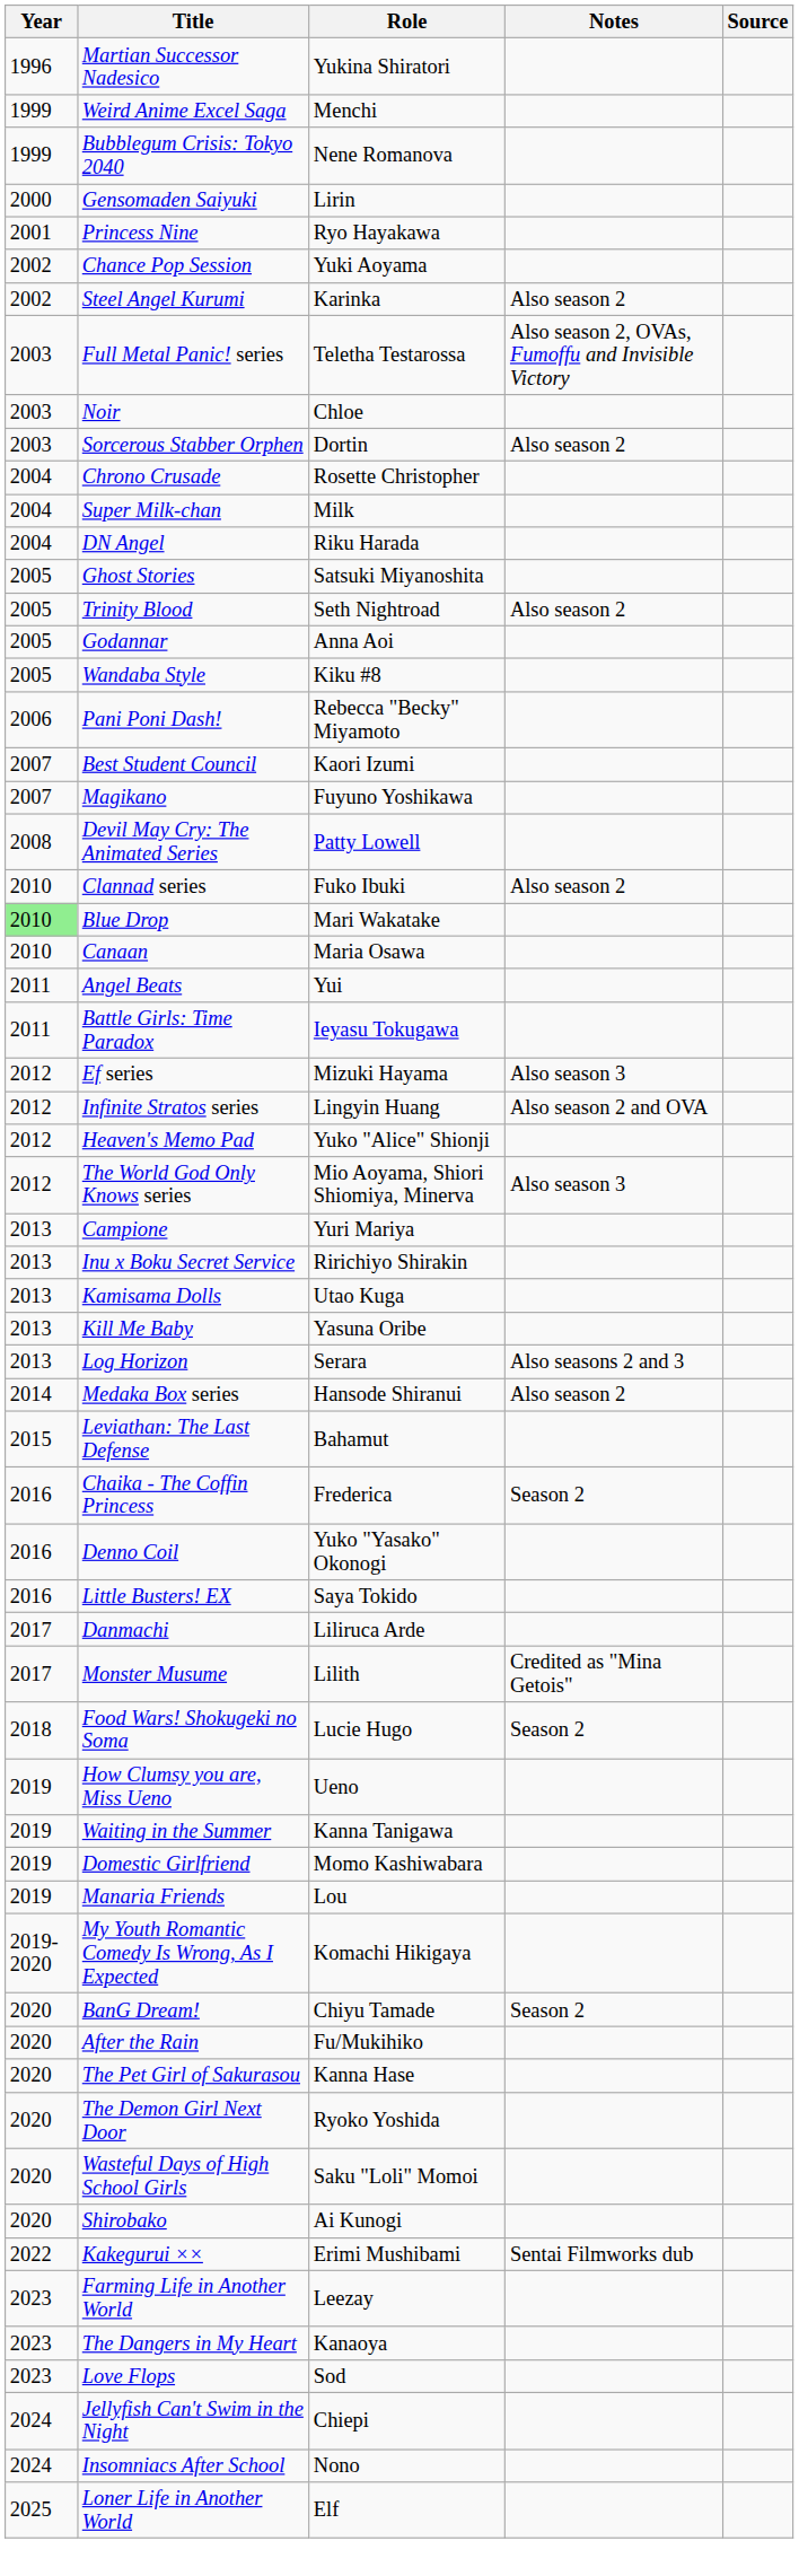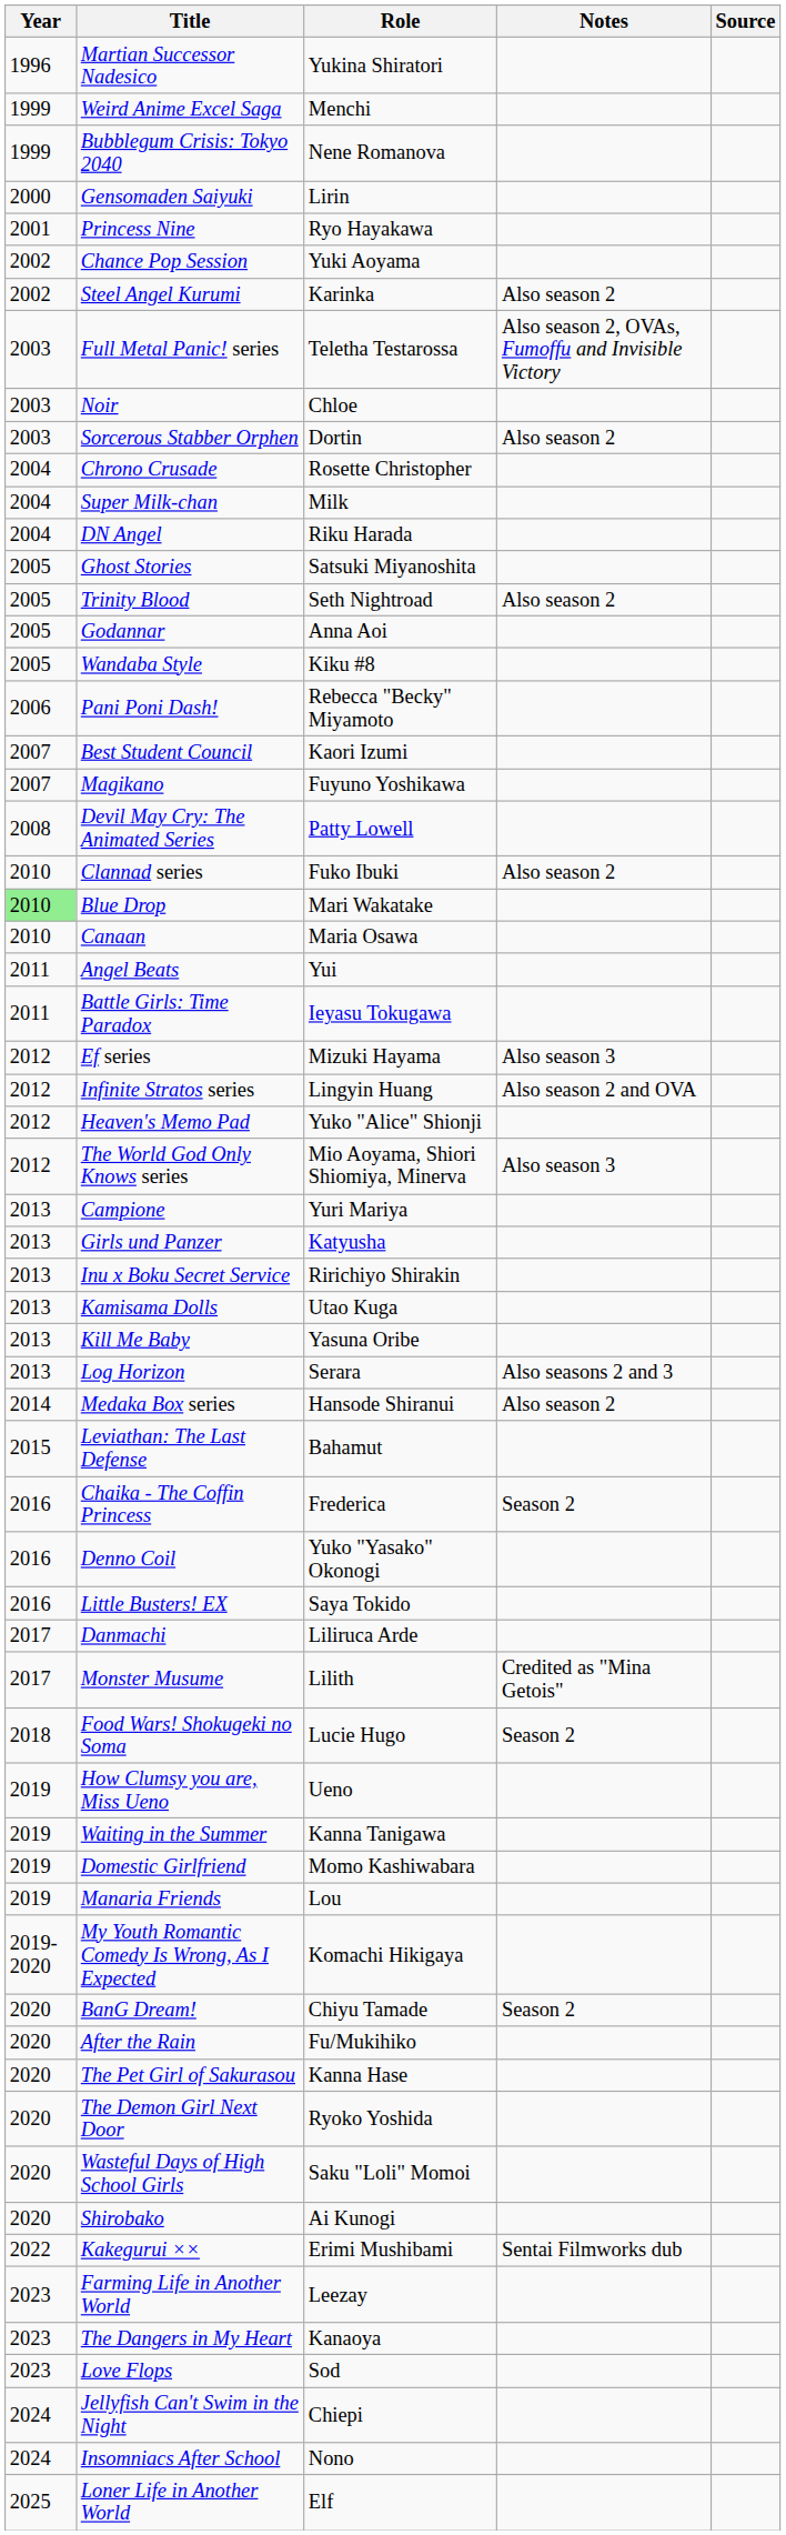 <table class="wikitable sortable plainrowheaders">
 <tr>
 <th>Year</th>
 <th>Title</th>
 <th>Role</th>
 <th class="unsortable">Notes</th>
 <th class="unsortable">Source</th>
 </tr>
 <tr>
 <td>1996</td>
 <td><em><a href='#'>Martian Successor Nadesico</a></em></td>
 <td>Yukina Shiratori</td>
 <td></td>
 <td></td>
 </tr>
 <tr>
 <td>1999</td>
 <td><em><a href='#'>Weird Anime Excel Saga</a></em></td>
 <td>Menchi</td>
 <td></td>
 <td></td>
 </tr>
 <tr>
 <td>1999</td>
 <td><a href='#'><em>Bubblegum Crisis: Tokyo 2040</em></a></td>
 <td>Nene Romanova</td>
 <td></td>
 <td></td>
 </tr>
 <tr>
 <td>2000</td>
 <td><em><a href='#'>Gensomaden Saiyuki</a></em></td>
 <td>Lirin</td>
 <td></td>
 </tr>
 <tr>
 <td>2001</td>
 <td><em><a href='#'>Princess Nine</a></em></td>
 <td>Ryo Hayakawa</td>
 <td></td>
 <td></td>
 </tr>
 <tr>
 <td>2002</td>
 <td><em><a href='#'>Chance Pop Session</a></em></td>
 <td>Yuki Aoyama</td>
 <td></td>
 <td></td>
 </tr>
 <tr>
 <td>2002</td>
 <td><em><a href='#'>Steel Angel Kurumi</a></em></td>
 <td>Karinka</td>
 <td>Also season 2</td>
 <td></td>
 </tr>
 <tr>
 <td>2003</td>
 <td><em><a href='#'>Full Metal Panic!</a></em> series</td>
 <td>Teletha Testarossa</td>
 <td>Also season 2, OVAs, <em><a href='#'>Fumoffu</a> and</em> <em>Invisible Victory</em></td>
 <td></td>
 </tr>
 <tr>
 <td>2003</td>
 <td><a href='#'><em>Noir</em></a></td>
 <td>Chloe</td>
 <td></td>
 <td></td>
 </tr>
 <tr>
 <td>2003</td>
 <td><em><a href='#'>Sorcerous Stabber Orphen</a></em></td>
 <td>Dortin</td>
 <td>Also season 2</td>
 <td></td>
 </tr>
 <tr>
 <td>2004</td>
 <td><em><a href='#'>Chrono Crusade</a></em></td>
 <td>Rosette Christopher</td>
 <td></td>
 <td></td>
 </tr>
 <tr>
 <td>2004</td>
 <td><em><a href='#'>Super Milk-chan</a></em></td>
 <td>Milk</td>
 <td></td>
 <td></td>
 </tr>
 <tr>
 <td>2004</td>
 <td><em><a href='#'>DN Angel</a></em></td>
 <td>Riku Harada</td>
 <td></td>
 <td></td>
 </tr>
 <tr>
 <td>2005</td>
 <td><a href='#'><em>Ghost Stories</em></a></td>
 <td>Satsuki Miyanoshita</td>
 <td></td>
 <td></td>
 </tr>
 <tr>
 <td>2005</td>
 <td><em><a href='#'>Trinity Blood</a></em></td>
 <td>Seth Nightroad</td>
 <td>Also season 2</td>
 </tr>
 <tr>
 <td>2005</td>
 <td><em><a href='#'>Godannar</a></em></td>
 <td>Anna Aoi</td>
 <td></td>
 <td></td>
 </tr>
 <tr>
 <td>2005</td>
 <td><em><a href='#'>Wandaba Style</a></em></td>
 <td>Kiku #8</td>
 <td></td>
 <td></td>
 </tr>
 <tr>
 <td>2006</td>
 <td><a href='#'><em>Pani Poni Dash!</em></a></td>
 <td>Rebecca "Becky" Miyamoto</td>
 <td></td>
 <td></td>
 </tr>
 <tr>
 <td>2007</td>
 <td><em><a href='#'>Best Student Council</a></em></td>
 <td>Kaori Izumi</td>
 <td></td>
 <td></td>
 </tr>
 <tr>
 <td>2007</td>
 <td><em><a href='#'>Magikano</a></em></td>
 <td>Fuyuno Yoshikawa</td>
 <td></td>
 <td></td>
 </tr>
 <tr>
 <td>2008</td>
 <td><em><a href='#'>Devil May Cry: The Animated Series</a></em></td>
 <td><a href='#'>Patty Lowell</a></td>
 <td></td>
 <td></td>
 </tr>
 <tr>
 <td>2010</td>
 <td><a href='#'><em>Clannad</em></a> series</td>
 <td>Fuko Ibuki</td>
 <td>Also season 2</td>
 <td></td>
 </tr>
 <tr>
 <td style="background: lightgreen;">2010</td>
 <td><em><a href='#'>Blue Drop</a></em></td>
 <td>Mari Wakatake</td>
 <td></td>
 <td></td>
 </tr>
 <tr>
 <td>2010</td>
 <td><a href='#'><em>Canaan</em></a></td>
 <td>Maria Osawa</td>
 <td></td>
 <td></td>
 </tr>
 <tr>
 <td>2011</td>
 <td><a href='#'><em>Angel Beats</em></a></td>
 <td>Yui</td>
 <td></td>
 <td></td>
 </tr>
 <tr>
 <td>2011</td>
 <td><em><a href='#'>Battle Girls: Time Paradox</a></em></td>
 <td><a href='#'>Ieyasu Tokugawa</a></td>
 <td></td>
 <td></td>
 </tr>
 <tr>
 <td>2012</td>
 <td><a href='#'><em>Ef</em></a> series</td>
 <td>Mizuki Hayama</td>
 <td>Also season 3</td>
 <td></td>
 </tr>
 <tr>
 <td>2012</td>
 <td><em><a href='#'>Infinite Stratos</a></em> series</td>
 <td>Lingyin Huang</td>
 <td>Also season 2 and OVA</td>
 <td></td>
 </tr>
 <tr>
 <td>2012</td>
 <td><em><a href='#'>Heaven's Memo Pad</a></em></td>
 <td>Yuko "Alice" Shionji</td>
 <td></td>
 <td></td>
 </tr>
 <tr>
 <td>2012</td>
 <td><em><a href='#'>The World God Only Knows</a></em> series</td>
 <td>Mio Aoyama, Shiori Shiomiya, Minerva</td>
 <td>Also season 3</td>
 <td></td>
 </tr>
 <tr>
 <td>2013</td>
 <td><a href='#'><em>Campione</em></a></td>
 <td>Yuri Mariya</td>
 <td></td>
 <td></td>
 </tr>
 <tr>
 <td>2013</td>
+<td><em><a href='#'>Girls und Panzer</a></em></td>
+<td><a href='#'>Katyusha</a></td>
+<td></td>
+<td></td>
+</tr>
+<tr>
+<td>2013</td>
 <td><a href='#'><em>Inu x Boku Secret Service</em></a></td>
 <td>Ririchiyo Shirakin</td>
 <td></td>
 <td></td>
 </tr>
 <tr>
 <td>2013</td>
 <td><em><a href='#'>Kamisama Dolls</a></em></td>
 <td>Utao Kuga</td>
 <td></td>
 <td></td>
 </tr>
 <tr>
 <td>2013</td>
 <td><em><a href='#'>Kill Me Baby</a></em></td>
 <td>Yasuna Oribe</td>
 <td></td>
 <td></td>
 </tr>
 <tr>
 <td>2013</td>
 <td><em><a href='#'>Log Horizon</a></em></td>
 <td>Serara</td>
 <td>Also seasons 2 and 3</td>
 <td></td>
 </tr>
 <tr>
 <td>2014</td>
 <td><em><a href='#'>Medaka Box</a></em> series</td>
 <td>Hansode Shiranui</td>
 <td>Also season 2</td>
 <td></td>
 </tr>
 <tr>
 <td>2015</td>
 <td><a href='#'><em>Leviathan: The Last Defense</em></a></td>
 <td>Bahamut</td>
 <td></td>
 <td></td>
 </tr>
 <tr>
 <td>2016</td>
 <td><em><a href='#'>Chaika - The Coffin Princess</a></em></td>
 <td>Frederica</td>
 <td>Season 2</td>
 <td></td>
 </tr>
 <tr>
 <td>2016</td>
 <td><a href='#'><em>Denno Coil</em></a></td>
 <td>Yuko "Yasako" Okonogi</td>
 <td></td>
 <td></td>
 </tr>
 <tr>
 <td>2016</td>
 <td><em><a href='#'>Little Busters! EX</a></em></td>
 <td>Saya Tokido</td>
 <td></td>
 <td></td>
 </tr>
 <tr>
 <td>2017</td>
 <td><a href='#'><em>Danmachi</em></a></td>
 <td>Liliruca Arde</td>
 <td></td>
 <td></td>
 </tr>
 <tr>
 <td>2017</td>
 <td><em><a href='#'>Monster Musume</a></em></td>
 <td>Lilith</td>
 <td>Credited as "Mina Getois"</td>
 <td></td>
 </tr>
 <tr>
 <td>2018</td>
 <td><a href='#'><em>Food Wars! Shokugeki no Soma</em></a></td>
 <td>Lucie Hugo</td>
 <td>Season 2</td>
 <td></td>
 </tr>
 <tr>
 <td>2019</td>
 <td><em><a href='#'>How Clumsy you are, Miss Ueno</a></em></td>
 <td>Ueno</td>
 <td></td>
 <td></td>
 </tr>
 <tr>
 <td>2019</td>
 <td><em><a href='#'>Waiting in the Summer</a></em></td>
 <td>Kanna Tanigawa</td>
 <td></td>
 <td></td>
 </tr>
 <tr>
 <td>2019</td>
 <td><em><a href='#'>Domestic Girlfriend</a></em></td>
 <td>Momo Kashiwabara</td>
 <td></td>
 <td></td>
 </tr>
 <tr>
 <td>2019</td>
 <td><em><a href='#'>Manaria Friends</a></em></td>
 <td>Lou</td>
 <td></td>
 <td></td>
 </tr>
 <tr>
 <td>2019-2020</td>
 <td><em><a href='#'>My Youth Romantic Comedy Is Wrong, As I Expected</a></em></td>
 <td>Komachi Hikigaya</td>
 <td></td>
 <td></td>
 </tr>
 <tr>
 <td>2020</td>
 <td><em><a href='#'>BanG Dream!</a></em></td>
 <td>Chiyu Tamade</td>
 <td>Season 2</td>
 <td></td>
 </tr>
 <tr>
 <td>2020</td>
 <td><em><a href='#'>After the Rain</a></em></td>
 <td>Fu/Mukihiko</td>
 <td></td>
 <td></td>
 </tr>
 <tr>
 <td>2020</td>
 <td><em><a href='#'>The Pet Girl of Sakurasou</a></em></td>
 <td>Kanna Hase</td>
 <td></td>
 <td></td>
 </tr>
 <tr>
 <td>2020</td>
 <td><em><a href='#'>The Demon Girl Next Door</a></em></td>
 <td>Ryoko Yoshida</td>
 <td></td>
 <td></td>
 </tr>
 <tr>
 <td>2020</td>
 <td><em><a href='#'>Wasteful Days of High School Girls</a></em></td>
 <td>Saku "Loli" Momoi</td>
 <td></td>
 <td></td>
 </tr>
 <tr>
 <td>2020</td>
 <td><em><a href='#'>Shirobako</a></em></td>
 <td>Ai Kunogi</td>
 <td></td>
 <td></td>
 </tr>
 <tr>
 <td>2022</td>
 <td><em><a href='#'>Kakegurui ××</a></em></td>
 <td>Erimi Mushibami</td>
 <td>Sentai Filmworks dub</td>
 <td></td>
 </tr>
 <tr>
 <td>2023</td>
 <td><em><a href='#'>Farming Life in Another World</a></em></td>
 <td>Leezay</td>
 <td></td>
 <td></td>
 </tr>
 <tr>
 <td>2023</td>
 <td><em><a href='#'>The Dangers in My Heart</a></em></td>
 <td>Kanaoya</td>
 <td></td>
 <td></td>
 </tr>
 <tr>
 <td>2023</td>
 <td><em><a href='#'>Love Flops</a></em></td>
 <td>Sod</td>
 <td></td>
 <td></td>
 </tr>
 <tr>
 <td>2024</td>
 <td><em><a href='#'>Jellyfish Can't Swim in the Night</a></em></td>
 <td>Chiepi</td>
 <td></td>
 <td></td>
 </tr>
 <tr>
 <td>2024</td>
 <td><em><a href='#'>Insomniacs After School</a></em></td>
 <td>Nono</td>
 <td></td>
 <td></td>
 </tr>
 <tr>
 <td>2025</td>
 <td><em><a href='#'>Loner Life in Another World</a></em></td>
 <td>Elf</td>
 <td></td>
 <td></td>
 </tr>
 </table>
